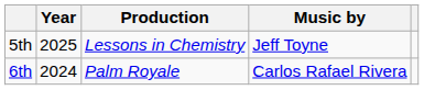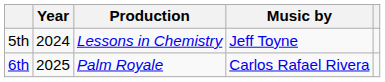 <table class="wikitable">
 <tr>
 <th scope="col"></th>
 <th scope="col">Year</th>
 <th scope="col">Production</th>
 <th scope="col">Music by</th>
 <th scope="col"></th>
 </tr>
 <tr>
 <td scope="row" style="text-align: center;">5th</td>
-<td>2025</td>
+<td>2024</td>
 <td><em><a href='#'>Lessons in Chemistry</a></em></td>
 <td><a href='#'>Jeff Toyne</a></td>
 <td style="text-align: center;"></td>
 </tr>
 <tr>
 <td scope="row" style="text-align: center;"><a href='#'>6th</a></td>
-<td>2024</td>
+<td>2025</td>
 <td><em><a href='#'>Palm Royale</a></em></td>
 <td><a href='#'>Carlos Rafael Rivera</a></td>
 <td style="text-align: center;"></td>
 </tr>
 </table>
